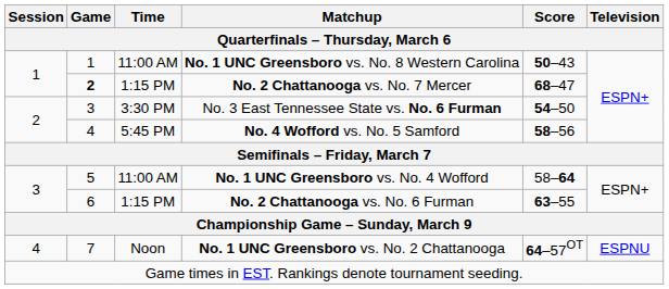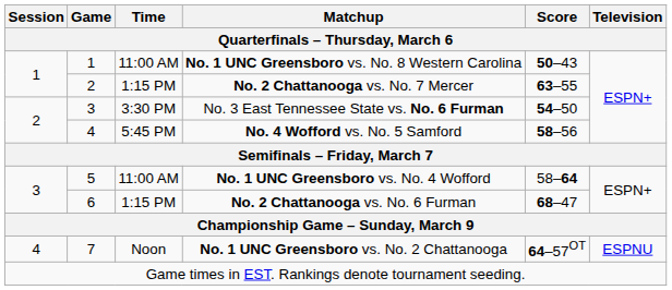 <table class="wikitable" style="font-size: 95%; text-align:center">
 <tr>
 <th>Session</th>
 <th>Game</th>
 <th>Time</th>
 <th>Matchup</th>
 <th>Score</th>
 <th>Television</th>
 </tr>
 <tr>
 <th colspan=6>Quarterfinals – Thursday, March 6</th>
 </tr>
 <tr>
 <td rowspan=2>1</td>
 <td>1</td>
 <td>11:00 AM</td>
 <td><strong>No. 1 UNC Greensboro</strong> vs. No. 8 Western Carolina</td>
 <td><strong>50</strong>–43</td>
 <td rowspan=4><a href='#'>ESPN+</a></td>
 </tr>
 <tr>
-<td><strong>2</strong></td>
+<td>2</td>
 <td>1:15 PM</td>
 <td><strong>No. 2 Chattanooga</strong> vs. No. 7 Mercer</td>
-<td><strong>68</strong>–47</td>
+<td><strong>63</strong>–55</td>
 </tr>
 <tr>
 <td rowspan=2>2</td>
 <td>3</td>
 <td>3:30 PM</td>
 <td>No. 3 East Tennessee State vs. <strong>No. 6 Furman</strong></td>
 <td><strong>54</strong>–50</td>
 </tr>
 <tr>
 <td>4</td>
 <td>5:45 PM</td>
 <td><strong>No. 4 Wofford</strong> vs. No. 5 Samford</td>
 <td><strong>58</strong>–56</td>
 </tr>
 <tr>
 <th colspan=6>Semifinals – Friday, March 7</th>
 </tr>
 <tr>
 <td rowspan=2>3</td>
 <td>5</td>
 <td>11:00 AM</td>
 <td><strong>No. 1 UNC Greensboro</strong> vs. No. 4 Wofford</td>
 <td>58–<strong>64</strong></td>
 <td rowspan=2>ESPN+</td>
 </tr>
 <tr>
 <td>6</td>
 <td>1:15 PM</td>
 <td><strong>No. 2 Chattanooga</strong> vs. No. 6 Furman</td>
-<td><strong>63</strong>–55</td>
+<td><strong>68</strong>–47</td>
 </tr>
 <tr>
 <th colspan=6>Championship Game – Sunday, March 9</th>
 </tr>
 <tr>
 <td>4</td>
 <td>7</td>
 <td>Noon</td>
 <td><strong>No. 1 UNC Greensboro</strong> vs. No. 2 Chattanooga</td>
 <td><strong>64</strong>–57<sup>OT</sup></td>
 <td><a href='#'>ESPNU</a></td>
 </tr>
 <tr>
 <td colspan=6>Game times in <a href='#'>EST</a>. Rankings denote tournament seeding.</td>
 </tr>
 </table>
